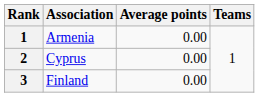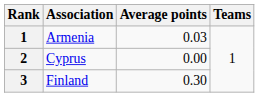 <table class="wikitable">
 <tr>
 <th>Rank</th>
 <th>Association</th>
 <th>Average points</th>
 <th>Teams</th>
 </tr>
 <tr>
 <th>1</th>
 <td> <a href='#'>Armenia</a></td>
-<td align=right>0.00</td>
+<td align=right>0.03</td>
 <td rowspan="3" align="center">1</td>
 </tr>
 <tr>
 <th>2</th>
 <td> <a href='#'>Cyprus</a></td>
 <td align=right>0.00</td>
 </tr>
 <tr>
 <th>3</th>
 <td> <a href='#'>Finland</a></td>
-<td align=right>0.00</td>
+<td align=right>0.30</td>
 </tr>
 </table>
